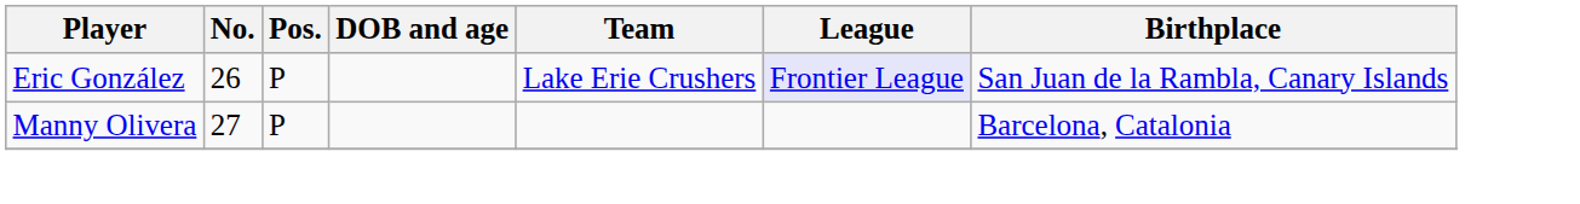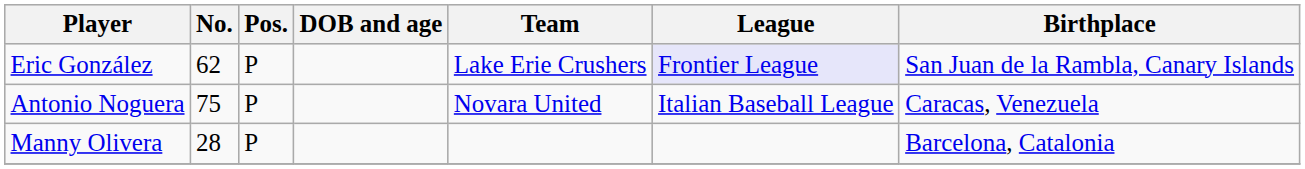 <table class="wikitable sortable">
 <tr>
 <th>Player</th>
 <th>No.</th>
 <th>Pos.</th>
 <th>DOB and age</th>
 <th>Team</th>
 <th>League</th>
 <th>Birthplace</th>
 </tr>
 <tr>
 <td><a href='#'>Eric González</a></td>
-<td>26</td>
+<td>62</td>
 <td>P</td>
 <td></td>
 <td> <a href='#'>Lake Erie Crushers</a></td>
 <td style="background: lavender;"><a href='#'>Frontier League</a></td>
 <td><a href='#'>San Juan de la Rambla, Canary Islands</a></td>
 </tr>
 <tr>
+<td><a href='#'>Antonio Noguera</a></td>
+<td>75</td>
+<td>P</td>
+<td></td>
+<td> <a href='#'>Novara United</a></td>
+<td><a href='#'>Italian Baseball League</a></td>
+<td><a href='#'>Caracas</a>, <a href='#'>Venezuela</a></td>
+</tr>
+<tr>
 <td><a href='#'>Manny Olivera</a></td>
-<td>27</td>
+<td>28</td>
 <td>P</td>
 <td></td>
 <td></td>
 <td></td>
 <td><a href='#'>Barcelona</a>, <a href='#'>Catalonia</a></td>
 </tr>
 <tr>
 </tr>
 </table>
